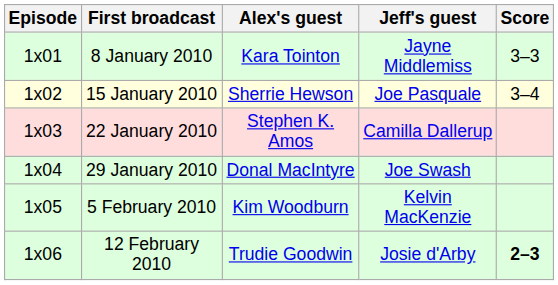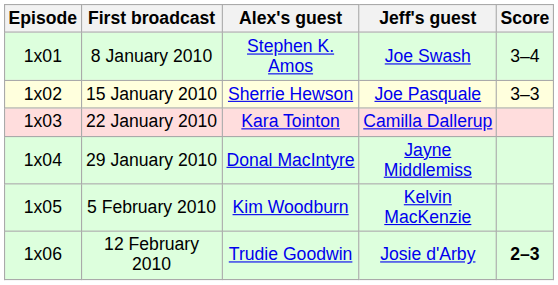 <table class="wikitable" width="500" style="text-align:center;">
 <tr>
 <th>Episode</th>
 <th>First broadcast</th>
 <th width="25%">Alex's guest</th>
 <th width="25%">Jeff's guest</th>
 <th>Score</th>
 </tr>
 <tr bgcolor="ddffdd">
 <td>1x01</td>
 <td>8 January 2010</td>
-<td><a href='#'>Kara Tointon</a></td>
-<td><a href='#'>Jayne Middlemiss</a></td>
-<td>3–3</td>
+<td><a href='#'>Stephen K. Amos</a></td>
+<td><a href='#'>Joe Swash</a></td>
+<td>3–4</td>
 </tr>
 <tr bgcolor="ffffdd">
 <td>1x02</td>
 <td>15 January 2010</td>
 <td><a href='#'>Sherrie Hewson</a></td>
 <td><a href='#'>Joe Pasquale</a></td>
-<td>3–4</td>
+<td>3–3</td>
 </tr>
 <tr bgcolor="ffdddd">
 <td>1x03</td>
 <td>22 January 2010</td>
-<td><a href='#'>Stephen K. Amos</a></td>
+<td><a href='#'>Kara Tointon</a></td>
 <td><a href='#'>Camilla Dallerup</a></td>
 <td></td>
 </tr>
 <tr bgcolor="ddffdd">
 <td>1x04</td>
 <td>29 January 2010</td>
 <td><a href='#'>Donal MacIntyre</a></td>
-<td><a href='#'>Joe Swash</a></td>
+<td><a href='#'>Jayne Middlemiss</a></td>
 <td></td>
 </tr>
 <tr bgcolor="ddffdd">
 <td>1x05</td>
 <td>5 February 2010</td>
 <td><a href='#'>Kim Woodburn</a></td>
 <td><a href='#'>Kelvin MacKenzie</a></td>
 <td></td>
 </tr>
 <tr bgcolor="ddffdd">
 <td>1x06</td>
 <td>12 February 2010</td>
 <td><a href='#'>Trudie Goodwin</a></td>
 <td><a href='#'>Josie d'Arby</a></td>
 <td><strong>2–3</strong></td>
 </tr>
 </table>
